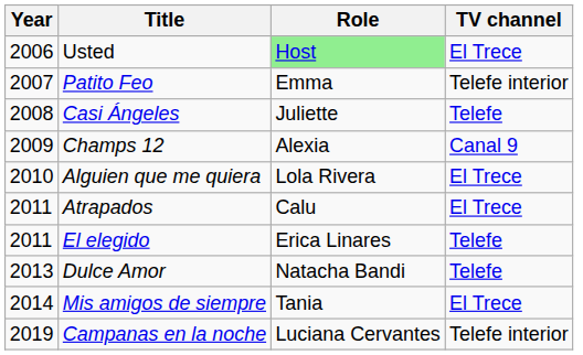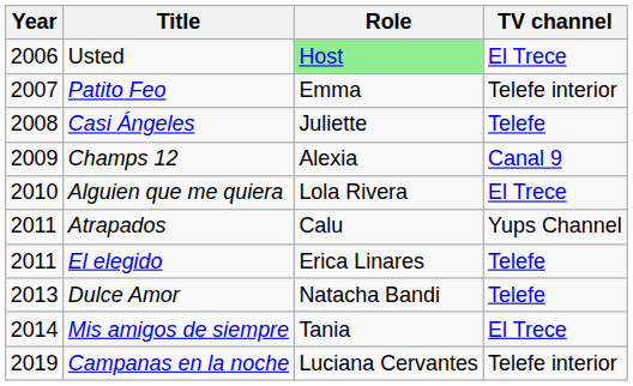 <table class="wikitable sortable">
 <tr>
 <th>Year</th>
 <th>Title</th>
 <th>Role</th>
 <th class="unsortable">TV channel</th>
 </tr>
 <tr>
 <td>2006</td>
 <td>Usted</td>
 <td style="background: lightgreen;"><a href='#'>Host</a></td>
 <td><a href='#'>El Trece</a></td>
 </tr>
 <tr>
 <td>2007</td>
 <td><em><a href='#'>Patito Feo</a></em></td>
 <td>Emma</td>
 <td>Telefe interior</td>
 </tr>
 <tr>
 <td>2008</td>
 <td><em><a href='#'>Casi Ángeles</a></em></td>
 <td>Juliette</td>
 <td><a href='#'>Telefe</a></td>
 </tr>
 <tr>
 <td>2009</td>
 <td><em>Champs 12</em></td>
 <td>Alexia</td>
 <td><a href='#'>Canal 9</a></td>
 </tr>
 <tr>
 <td>2010</td>
 <td><em>Alguien que me quiera</em></td>
 <td>Lola Rivera</td>
 <td><a href='#'>El Trece</a></td>
 </tr>
 <tr>
 <td>2011</td>
 <td><em>Atrapados</em></td>
 <td>Calu</td>
-<td><a href='#'>El Trece</a></td>
+<td>Yups Channel</td>
 </tr>
 <tr>
 <td>2011</td>
 <td><em><a href='#'>El elegido</a></em></td>
 <td>Erica Linares</td>
 <td><a href='#'>Telefe</a></td>
 </tr>
 <tr>
 <td>2013</td>
 <td><em>Dulce Amor</em></td>
 <td>Natacha Bandi</td>
 <td><a href='#'>Telefe</a></td>
 </tr>
 <tr>
 <td>2014</td>
 <td><em><a href='#'>Mis amigos de siempre</a></em></td>
 <td>Tania</td>
 <td><a href='#'>El Trece</a></td>
 </tr>
 <tr>
 <td>2019</td>
 <td><em><a href='#'>Campanas en la noche</a></em></td>
 <td>Luciana Cervantes</td>
 <td>Telefe interior</td>
 </tr>
 </table>
